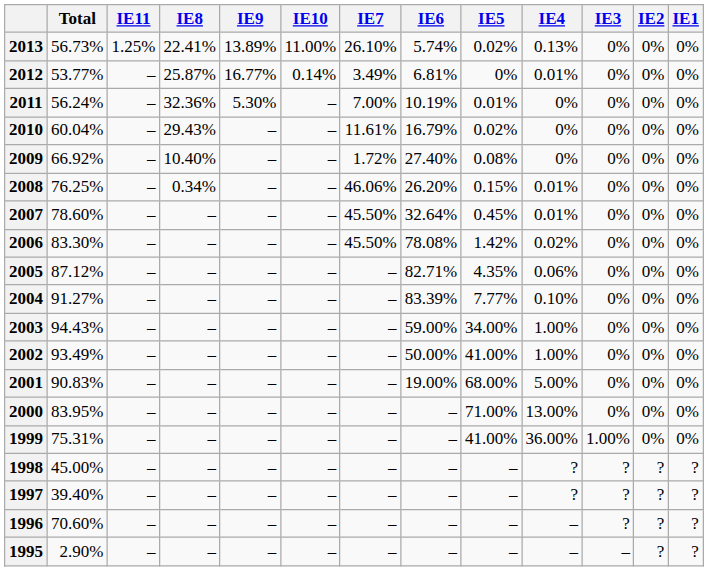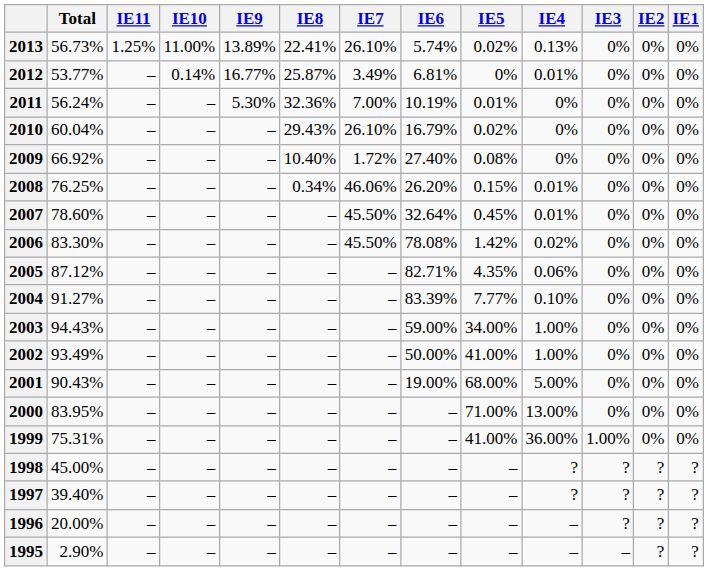 <table class="wikitable sortable"  style="margin:auto; font-size:85%; text-align:right; width:auto">
 <tr>
 <th></th>
 <th>Total</th>
 <th><a href='#'>IE11</a></th>
+<th><a href='#'>IE10</a></th>
+<th><a href='#'>IE9</a></th>
 <th><a href='#'>IE8</a></th>
-<th><a href='#'>IE9</a></th>
-<th><a href='#'>IE10</a></th>
 <th><a href='#'>IE7</a></th>
 <th><a href='#'>IE6</a></th>
 <th><a href='#'>IE5</a></th>
 <th><a href='#'>IE4</a></th>
 <th><a href='#'>IE3</a></th>
 <th><a href='#'>IE2</a></th>
 <th><a href='#'>IE1</a></th>
 </tr>
 <tr>
 <th>2013</th>
 <td> 56.73%</td>
 <td> 1.25%</td>
+<td> 11.00%</td>
+<td> 13.89%</td>
 <td> 22.41%</td>
-<td> 13.89%</td>
-<td> 11.00%</td>
 <td> 26.10% </td>
 <td> 5.74%</td>
 <td> 0.02%</td>
 <td> 0.13%</td>
 <td> 0%</td>
 <td> 0%</td>
 <td> 0%</td>
 </tr>
 <tr>
 <th>2012</th>
 <td> 53.77%</td>
 <td> –</td>
+<td> 0.14%</td>
+<td> 16.77%</td>
 <td> 25.87%</td>
-<td> 16.77%</td>
-<td> 0.14%</td>
 <td> 3.49%</td>
 <td> 6.81%</td>
 <td> 0%</td>
 <td> 0.01%</td>
 <td> 0%</td>
 <td> 0%</td>
 <td> 0%</td>
 </tr>
 <tr>
 <th>2011</th>
 <td> 56.24%</td>
 <td> –</td>
+<td> –</td>
+<td> 5.30%</td>
 <td> 32.36%</td>
-<td> 5.30%</td>
-<td> –</td>
 <td> 7.00%</td>
 <td> 10.19%</td>
 <td> 0.01%</td>
 <td> 0%</td>
 <td> 0%</td>
 <td> 0%</td>
 <td> 0%</td>
 </tr>
 <tr>
 <th>2010</th>
 <td> 60.04%</td>
 <td> –</td>
-<td> 29.43% </td>
 <td> –</td>
 <td> –</td>
-<td> 11.61% </td>
+<td> 29.43% </td>
+<td> 26.10% </td>
 <td> 16.79% </td>
 <td> 0.02% </td>
 <td> 0%</td>
 <td> 0%</td>
 <td> 0%</td>
 <td> 0%</td>
 </tr>
 <tr>
 <th>2009</th>
 <td> 66.92%</td>
 <td> –</td>
-<td> 10.40% </td>
 <td> –</td>
 <td> –</td>
+<td> 10.40% </td>
 <td> 1.72%</td>
 <td> 27.40% </td>
 <td> 0.08% </td>
 <td> 0%</td>
 <td> 0%</td>
 <td> 0%</td>
 <td> 0%</td>
 </tr>
 <tr>
 <th>2008</th>
 <td> 76.25% </td>
 <td> –</td>
-<td> 0.34% </td>
 <td> –</td>
 <td> –</td>
+<td> 0.34% </td>
 <td> 46.06% </td>
 <td> 26.20% </td>
 <td> 0.15% </td>
 <td> 0.01% </td>
 <td> 0%</td>
 <td> 0%</td>
 <td> 0%</td>
 </tr>
 <tr>
 <th>2007</th>
 <td> 78.60%  </td>
 <td> –</td>
 <td> –</td>
 <td> –</td>
 <td> –</td>
 <td> 45.50%  </td>
 <td> 32.64% </td>
 <td> 0.45%  </td>
 <td> 0.01% </td>
 <td> 0%</td>
 <td> 0%</td>
 <td> 0%</td>
 </tr>
 <tr>
 <th>2006</th>
 <td> 83.30% </td>
 <td> –</td>
 <td> –</td>
 <td> –</td>
 <td> –</td>
 <td> 45.50%  </td>
 <td> 78.08% </td>
 <td> 1.42%  </td>
 <td> 0.02% </td>
 <td> 0%</td>
 <td> 0%</td>
 <td> 0%</td>
 </tr>
 <tr>
 <th>2005</th>
 <td> 87.12% </td>
 <td> –</td>
 <td> –</td>
 <td> –</td>
 <td> –</td>
 <td> –</td>
 <td> 82.71% </td>
 <td> 4.35%  </td>
 <td> 0.06% </td>
 <td> 0%</td>
 <td> 0%</td>
 <td> 0%</td>
 </tr>
 <tr>
 <th>2004</th>
 <td> 91.27% </td>
 <td> –</td>
 <td> –</td>
 <td> –</td>
 <td> –</td>
 <td> –</td>
 <td> 83.39% </td>
 <td> 7.77%  </td>
 <td> 0.10% </td>
 <td> 0%</td>
 <td> 0%</td>
 <td> 0%</td>
 </tr>
 <tr>
 <th>2003</th>
 <td> 94.43% </td>
 <td> –</td>
 <td> –</td>
 <td> –</td>
 <td> –</td>
 <td> –</td>
 <td> 59.00% </td>
 <td> 34.00% </td>
 <td> 1.00% </td>
 <td> 0%</td>
 <td> 0%</td>
 <td> 0%</td>
 </tr>
 <tr>
 <th>2002</th>
 <td> 93.49% </td>
 <td> –</td>
 <td> –</td>
 <td> –</td>
 <td> –</td>
 <td> –</td>
 <td> 50.00% </td>
 <td> 41.00% </td>
 <td> 1.00% </td>
 <td> 0%</td>
 <td> 0%</td>
 <td> 0%</td>
 </tr>
 <tr>
 <th>2001</th>
-<td> 90.83% </td>
+<td> 90.43% </td>
 <td> –</td>
 <td> –</td>
 <td> –</td>
 <td> –</td>
 <td> –</td>
 <td> 19.00% </td>
 <td> 68.00% </td>
 <td> 5.00% </td>
 <td> 0%</td>
 <td> 0%</td>
 <td> 0%</td>
 </tr>
 <tr>
 <th>2000</th>
 <td> 83.95% </td>
 <td> –</td>
 <td> –</td>
 <td> –</td>
 <td> –</td>
 <td> –</td>
 <td> –</td>
 <td> 71.00% </td>
 <td> 13.00% </td>
 <td> 0% </td>
 <td> 0%</td>
 <td> 0%</td>
 </tr>
 <tr>
 <th>1999</th>
 <td> 75.31% </td>
 <td> –</td>
 <td> –</td>
 <td> –</td>
 <td> –</td>
 <td> –</td>
 <td> –</td>
 <td> 41.00% </td>
 <td> 36.00% </td>
 <td> 1.00%</td>
 <td> 0%</td>
 <td> 0%</td>
 </tr>
 <tr>
 <th>1998</th>
 <td> 45.00% </td>
 <td> –</td>
 <td> –</td>
 <td> –</td>
 <td> –</td>
 <td> –</td>
 <td> –</td>
 <td> –</td>
 <td> ? </td>
 <td> ?</td>
 <td> ?</td>
 <td> ?</td>
 </tr>
 <tr>
 <th>1997</th>
 <td> 39.40%  </td>
 <td> –</td>
 <td> –</td>
 <td> –</td>
 <td> –</td>
 <td> –</td>
 <td> –</td>
 <td> –</td>
 <td> ? </td>
 <td> ?</td>
 <td> ?</td>
 <td> ?</td>
 </tr>
 <tr>
 <th>1996</th>
-<td> 70.60% </td>
+<td> 20.00% </td>
 <td> –</td>
 <td> –</td>
 <td> –</td>
 <td> –</td>
 <td> –</td>
 <td> –</td>
 <td> –</td>
 <td> –</td>
 <td> ?</td>
 <td> ?</td>
 <td> ?</td>
 </tr>
 <tr>
 <th>1995</th>
 <td> 2.90% </td>
 <td> –</td>
 <td> –</td>
 <td> –</td>
 <td> –</td>
 <td> –</td>
 <td> –</td>
 <td> –</td>
 <td> –</td>
 <td> –</td>
 <td> ?</td>
 <td> ?</td>
 </tr>
 </table>
